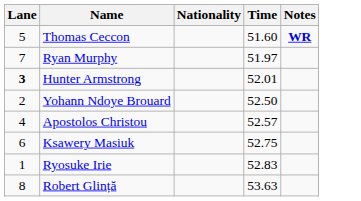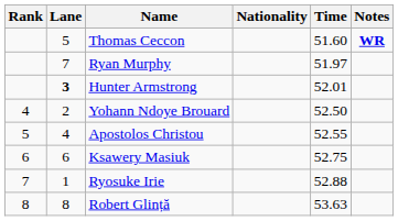 <table class="wikitable sortable" style="text-align:center">
 <tr>
+<th>Rank</th>
 <th>Lane</th>
 <th>Name</th>
 <th>Nationality</th>
 <th>Time</th>
 <th>Notes</th>
 </tr>
 <tr>
+<td></td>
 <td>5</td>
 <td align=left><a href='#'>Thomas Ceccon</a></td>
 <td align=left></td>
 <td>51.60</td>
 <td><strong><a href='#'>WR</a></strong></td>
 </tr>
 <tr>
+<td></td>
 <td>7</td>
 <td align=left><a href='#'>Ryan Murphy</a></td>
 <td align=left></td>
 <td>51.97</td>
 <td></td>
 </tr>
 <tr>
+<td></td>
 <td><strong>3</strong></td>
 <td align=left><a href='#'>Hunter Armstrong</a></td>
 <td align=left></td>
 <td>52.01</td>
 <td></td>
 </tr>
 <tr>
+<td>4</td>
 <td>2</td>
 <td align=left><a href='#'>Yohann Ndoye Brouard</a></td>
 <td align=left></td>
 <td>52.50</td>
 <td></td>
 </tr>
 <tr>
+<td>5</td>
 <td>4</td>
 <td align=left><a href='#'>Apostolos Christou</a></td>
 <td align=left></td>
-<td>52.57</td>
+<td>52.55</td>
 <td></td>
 </tr>
 <tr>
+<td>6</td>
 <td>6</td>
 <td align=left><a href='#'>Ksawery Masiuk</a></td>
 <td align=left></td>
 <td>52.75</td>
 <td></td>
 </tr>
 <tr>
+<td>7</td>
 <td>1</td>
 <td align=left><a href='#'>Ryosuke Irie</a></td>
 <td align=left></td>
-<td>52.83</td>
+<td>52.88</td>
 <td></td>
 </tr>
 <tr>
+<td>8</td>
 <td>8</td>
 <td align=left><a href='#'>Robert Glință</a></td>
 <td align=left></td>
 <td>53.63</td>
 <td></td>
 </tr>
 </table>
